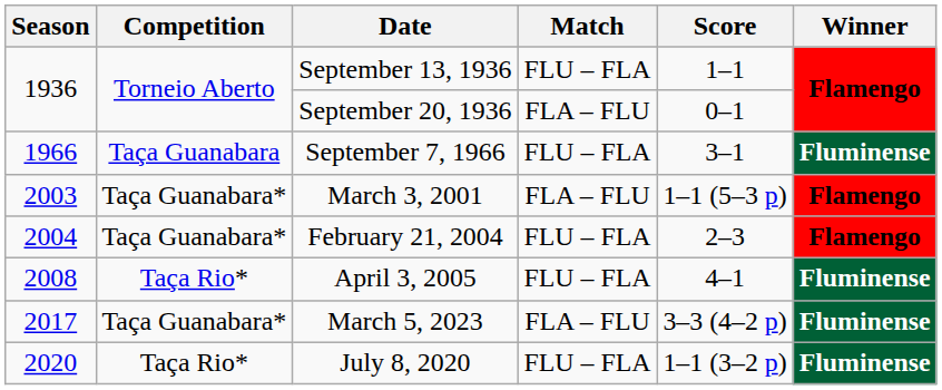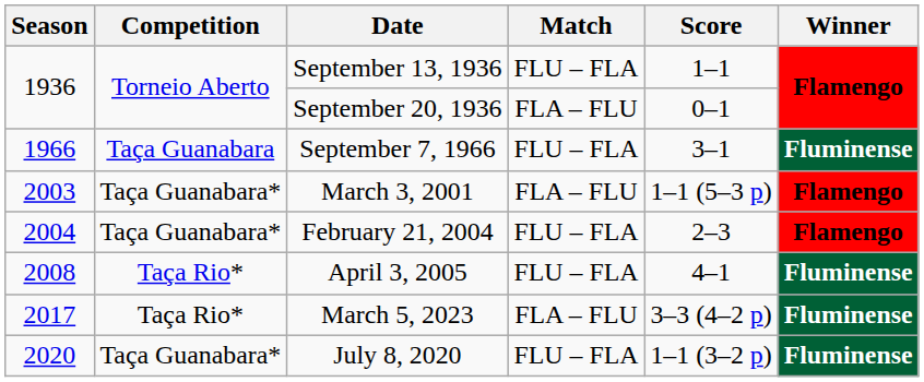 <table class="wikitable">
 <tr>
 <th>Season</th>
 <th>Competition</th>
 <th>Date</th>
 <th>Match</th>
 <th>Score</th>
 <th>Winner</th>
 </tr>
 <tr align="center">
 <td rowspan="2">1936</td>
 <td rowspan="2"><a href='#'>Torneio Aberto</a></td>
 <td>September 13, 1936</td>
 <td>FLU – FLA</td>
 <td>1–1</td>
 <td rowspan="2" align="center" style="color:black; background:red"><strong>Flamengo</strong></td>
 </tr>
 <tr align="center">
 <td>September 20, 1936</td>
 <td>FLA – FLU</td>
 <td>0–1</td>
 </tr>
 <tr align="center">
 <td><a href='#'>1966</a></td>
 <td><a href='#'>Taça Guanabara</a></td>
 <td>September 7, 1966</td>
 <td>FLU – FLA</td>
 <td>3–1</td>
 <td align="center" style="background:#006036; color:#ffffff"><strong>Fluminense</strong></td>
 </tr>
 <tr align="center">
 <td><a href='#'>2003</a></td>
 <td>Taça Guanabara*</td>
 <td>March 3, 2001</td>
 <td>FLA – FLU</td>
 <td>1–1 (5–3 <a href='#'>p</a>)</td>
 <td align="center" style="color:black; background:red"><strong>Flamengo</strong></td>
 </tr>
 <tr align="center">
 <td><a href='#'>2004</a></td>
 <td>Taça Guanabara*</td>
 <td>February 21, 2004</td>
 <td>FLU – FLA</td>
 <td>2–3</td>
 <td align="center" style="color:black; background:red"><strong>Flamengo</strong></td>
 </tr>
 <tr align="center">
 <td><a href='#'>2008</a></td>
 <td><a href='#'>Taça Rio</a>*</td>
 <td>April 3, 2005</td>
 <td>FLU – FLA</td>
 <td>4–1</td>
 <td align="center" style="background:#006036; color:#ffffff"><strong>Fluminense</strong></td>
 </tr>
 <tr align="center">
 <td><a href='#'>2017</a></td>
-<td>Taça Guanabara*</td>
+<td>Taça Rio*</td>
 <td>March 5, 2023</td>
 <td>FLA – FLU</td>
 <td>3–3 (4–2 <a href='#'>p</a>)</td>
 <td align="center" style="background:#006036; color:#ffffff"><strong>Fluminense</strong></td>
 </tr>
 <tr align="center">
 <td><a href='#'>2020</a></td>
-<td>Taça Rio*</td>
+<td>Taça Guanabara*</td>
 <td>July 8, 2020</td>
 <td>FLU – FLA</td>
 <td>1–1 (3–2 <a href='#'>p</a>)</td>
 <td align="center" style="background:#006036; color:#ffffff"><strong>Fluminense</strong></td>
 </tr>
 </table>
